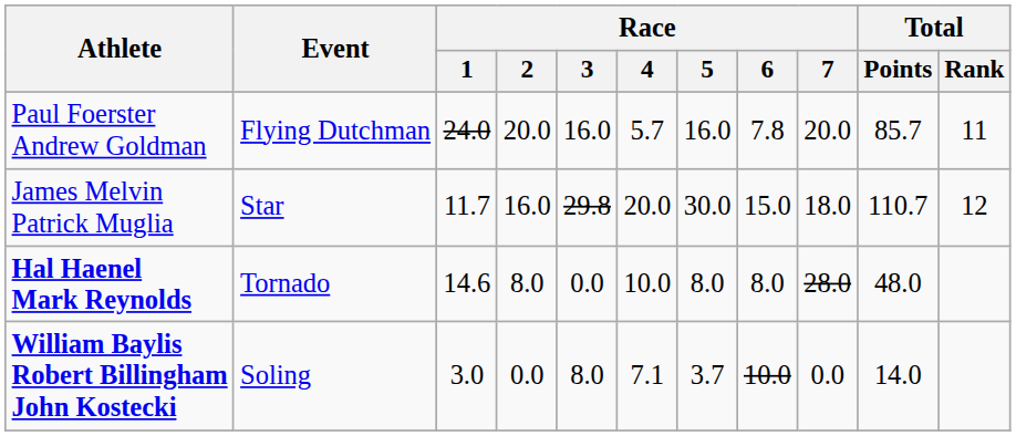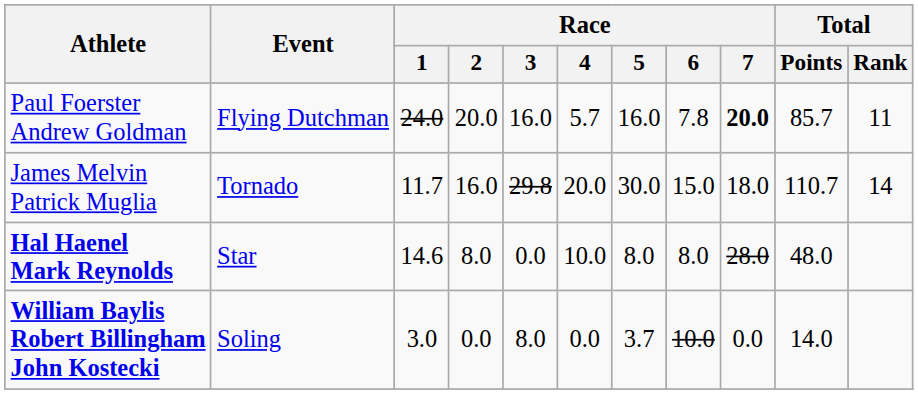 <table class=wikitable style=font-size:90%;text-align:center>
 <tr>
 <th rowspan=2>Athlete</th>
 <th rowspan=2>Event</th>
 <th colspan=7>Race</th>
 <th colspan=2>Total</th>
 </tr>
 <tr style=font-size:95%>
 <th>1</th>
 <th>2</th>
 <th>3</th>
 <th>4</th>
 <th>5</th>
 <th>6</th>
 <th>7</th>
 <th>Points</th>
 <th>Rank</th>
 </tr>
 <tr>
 <td align=left><a href='#'>Paul Foerster</a><br><a href='#'>Andrew Goldman</a></td>
 <td align=left><a href='#'>Flying Dutchman</a></td>
 <td><s>24.0</s></td>
 <td>20.0</td>
 <td>16.0</td>
 <td>5.7</td>
 <td>16.0</td>
 <td>7.8</td>
-<td>20.0</td>
+<td><strong>20.0</strong></td>
 <td>85.7</td>
 <td>11</td>
 </tr>
 <tr>
 <td align=left><a href='#'>James Melvin</a><br><a href='#'>Patrick Muglia</a></td>
-<td align=left><a href='#'>Star</a></td>
+<td align=left><a href='#'>Tornado</a></td>
 <td>11.7</td>
 <td>16.0</td>
 <td><s>29.8</s></td>
 <td>20.0</td>
 <td>30.0</td>
 <td>15.0</td>
 <td>18.0</td>
 <td>110.7</td>
-<td>12</td>
+<td>14</td>
 </tr>
 <tr>
 <td align=left><strong><a href='#'>Hal Haenel</a><br><a href='#'>Mark Reynolds</a></strong></td>
-<td align=left><a href='#'>Tornado</a></td>
+<td align=left><a href='#'>Star</a></td>
 <td>14.6</td>
 <td>8.0</td>
 <td>0.0</td>
 <td>10.0</td>
 <td>8.0</td>
 <td>8.0</td>
 <td><s>28.0</s></td>
 <td>48.0</td>
 <td></td>
 </tr>
 <tr>
 <td align=left><strong><a href='#'>William Baylis</a><br><a href='#'>Robert Billingham</a><br><a href='#'>John Kostecki</a></strong></td>
 <td align=left><a href='#'>Soling</a></td>
 <td>3.0</td>
 <td>0.0</td>
 <td>8.0</td>
-<td>7.1</td>
+<td>0.0</td>
 <td>3.7</td>
 <td><s>10.0</s></td>
 <td>0.0</td>
 <td>14.0</td>
 <td></td>
 </tr>
 </table>
